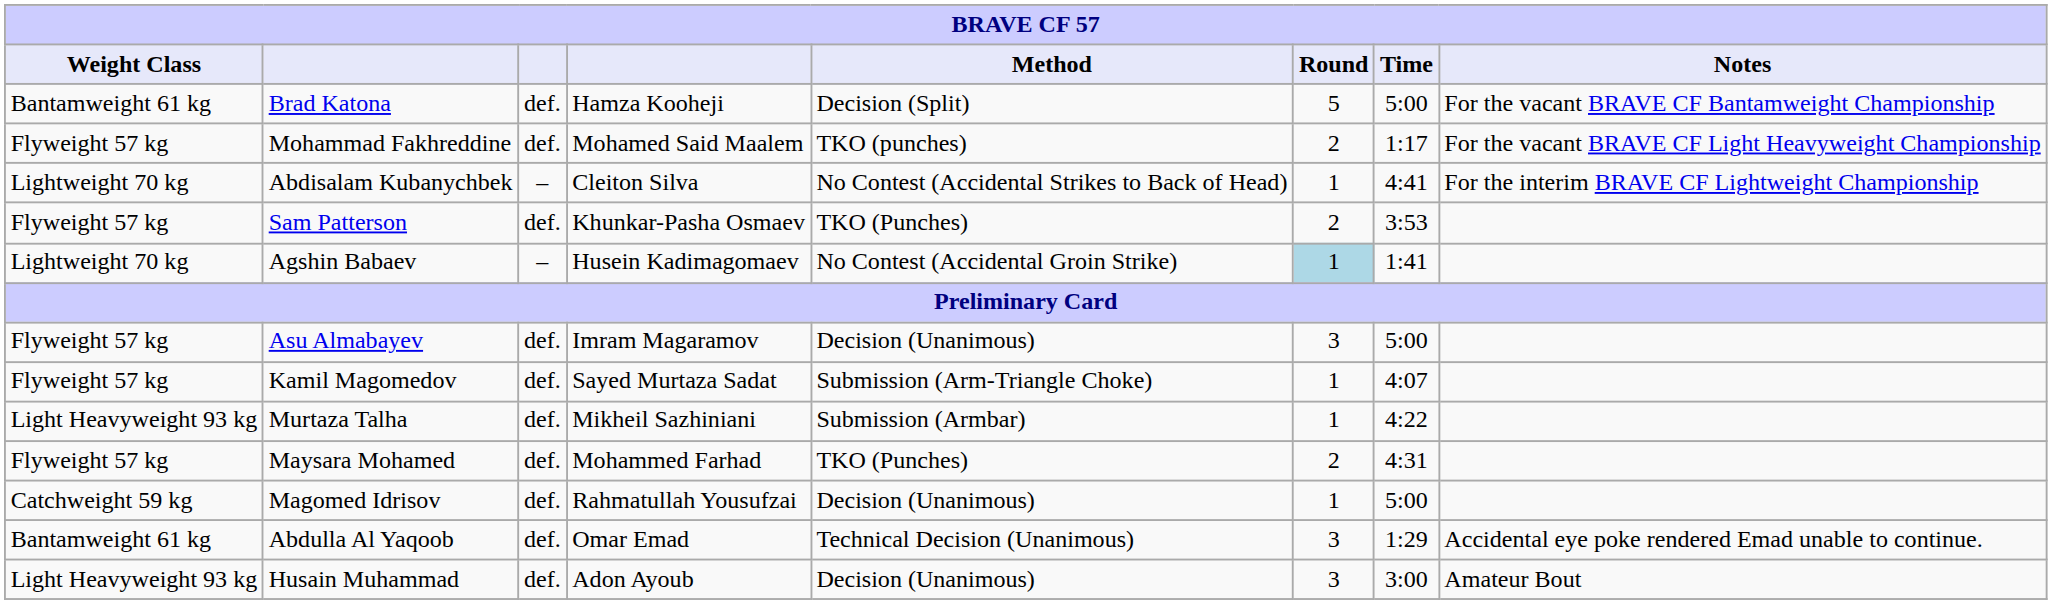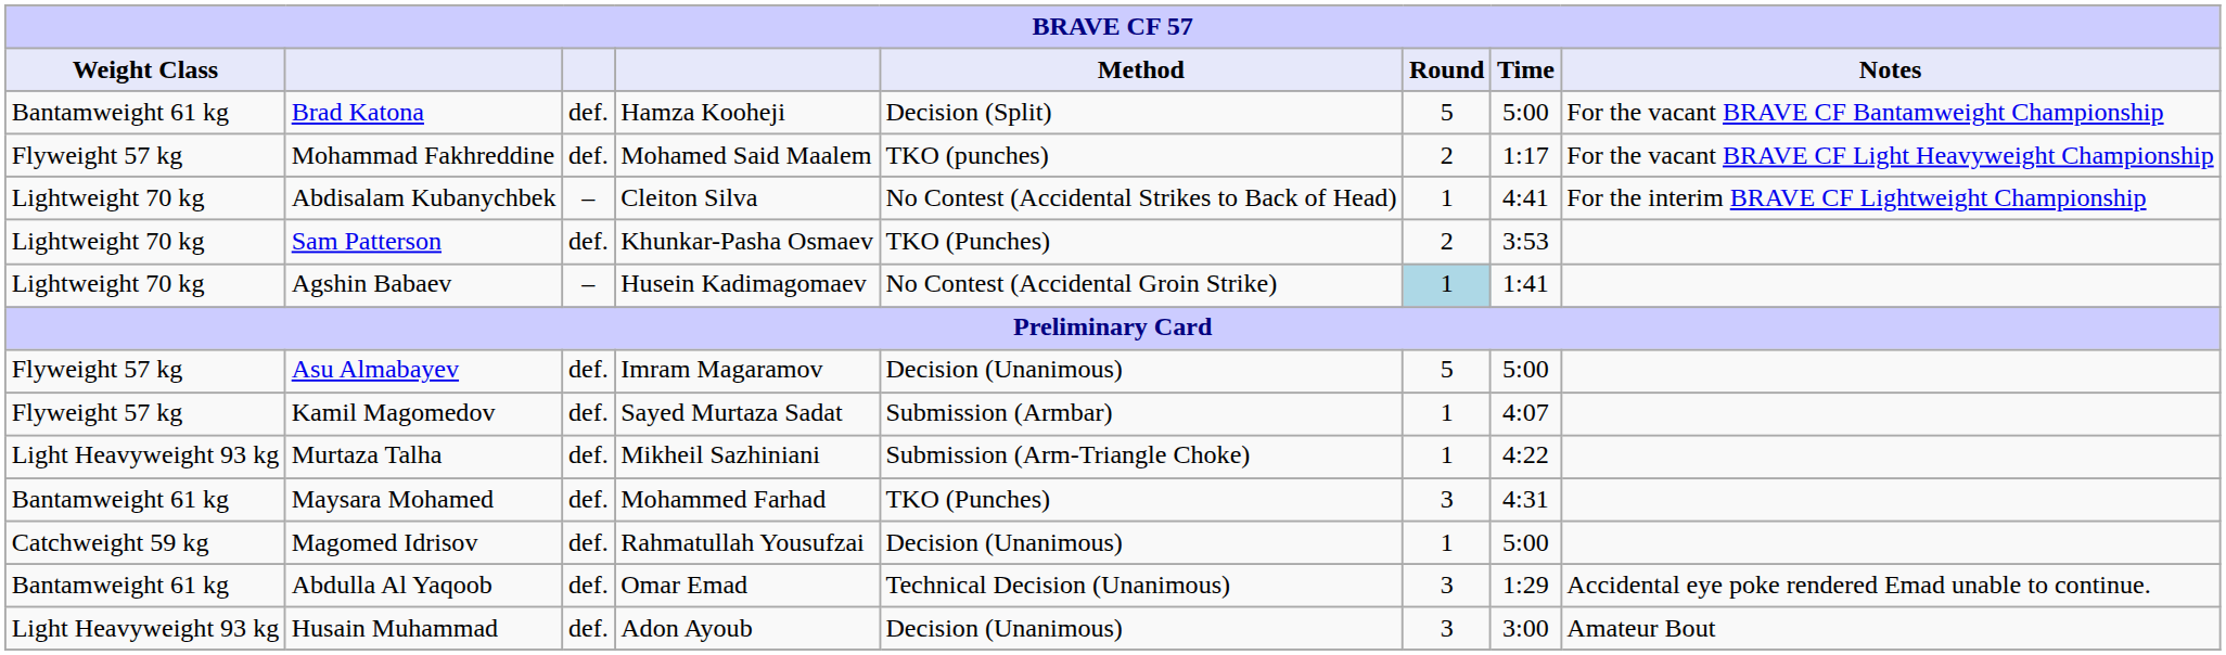 <table class="wikitable" style="font-size: 80%;">
 <tr>
 <th colspan="8" style="background-color: #ccf; color: #000080; text-align: center;"><strong>BRAVE CF 57</strong></th>
 </tr>
 <tr>
 <th colspan="1" style="background-color: #E6E8FA; color: #000000; text-align: center;">Weight Class</th>
 <th colspan="1" style="background-color: #E6E8FA; color: #000000; text-align: center;"></th>
 <th colspan="1" style="background-color: #E6E8FA; color: #000000; text-align: center;"></th>
 <th colspan="1" style="background-color: #E6E8FA; color: #000000; text-align: center;"></th>
 <th colspan="1" style="background-color: #E6E8FA; color: #000000; text-align: center;">Method</th>
 <th colspan="1" style="background-color: #E6E8FA; color: #000000; text-align: center;">Round</th>
 <th colspan="1" style="background-color: #E6E8FA; color: #000000; text-align: center;">Time</th>
 <th colspan="1" style="background-color: #E6E8FA; color: #000000; text-align: center;">Notes</th>
 </tr>
 <tr>
 <td>Bantamweight 61 kg</td>
 <td> <a href='#'>Brad Katona</a></td>
 <td>def.</td>
 <td> Hamza Kooheji</td>
 <td>Decision (Split)</td>
 <td align=center>5</td>
 <td align=center>5:00</td>
 <td>For the vacant <a href='#'>BRAVE CF Bantamweight Championship</a></td>
 </tr>
 <tr>
 <td>Flyweight 57 kg</td>
 <td> Mohammad Fakhreddine</td>
 <td>def.</td>
 <td> Mohamed Said Maalem</td>
 <td>TKO (punches)</td>
 <td align=center>2</td>
 <td align=center>1:17</td>
 <td>For the vacant <a href='#'>BRAVE CF Light Heavyweight Championship</a></td>
 </tr>
 <tr>
 <td>Lightweight 70 kg</td>
 <td> Abdisalam Kubanychbek</td>
 <td align=center>–</td>
 <td> Cleiton Silva</td>
 <td>No Contest (Accidental Strikes to Back of Head)</td>
 <td align=center>1</td>
 <td align=center>4:41</td>
 <td>For the interim <a href='#'>BRAVE CF Lightweight Championship</a></td>
 </tr>
 <tr>
-<td>Flyweight 57 kg</td>
+<td>Lightweight 70 kg</td>
 <td> <a href='#'>Sam Patterson</a></td>
 <td>def.</td>
 <td> Khunkar-Pasha Osmaev</td>
 <td>TKO (Punches)</td>
 <td align=center>2</td>
 <td align=center>3:53</td>
 <td></td>
 </tr>
 <tr>
 <td>Lightweight 70 kg</td>
 <td> Agshin Babaev</td>
 <td align=center>–</td>
 <td> Husein Kadimagomaev</td>
 <td>No Contest (Accidental Groin Strike)</td>
 <td align=center style="background: lightblue;">1</td>
 <td align=center>1:41</td>
 <td></td>
 </tr>
 <tr>
 <th colspan="8" style="background-color: #ccf; color: #000080; text-align: center;"><strong>Preliminary Card</strong></th>
 </tr>
 <tr>
 <td>Flyweight 57 kg</td>
 <td> <a href='#'>Asu Almabayev</a></td>
 <td>def.</td>
 <td> Imram Magaramov</td>
 <td>Decision (Unanimous)</td>
-<td align=center>3</td>
+<td align=center>5</td>
 <td align=center>5:00</td>
 <td></td>
 </tr>
 <tr>
 <td>Flyweight 57 kg</td>
 <td> Kamil Magomedov</td>
 <td>def.</td>
 <td> Sayed Murtaza Sadat</td>
-<td>Submission (Arm-Triangle Choke)</td>
+<td>Submission (Armbar)</td>
 <td align=center>1</td>
 <td align=center>4:07</td>
 <td></td>
 </tr>
 <tr>
 <td>Light Heavyweight 93 kg</td>
 <td> Murtaza Talha</td>
 <td>def.</td>
 <td> Mikheil Sazhiniani</td>
-<td>Submission (Armbar)</td>
+<td>Submission (Arm-Triangle Choke)</td>
 <td align=center>1</td>
 <td align=center>4:22</td>
 <td></td>
 </tr>
 <tr>
-<td>Flyweight 57 kg</td>
+<td>Bantamweight 61 kg</td>
 <td> Maysara Mohamed</td>
 <td>def.</td>
 <td> Mohammed Farhad</td>
 <td>TKO (Punches)</td>
-<td align=center>2</td>
+<td align=center>3</td>
 <td align=center>4:31</td>
 <td></td>
 </tr>
 <tr>
 <td>Catchweight 59 kg</td>
 <td> Magomed Idrisov</td>
 <td>def.</td>
 <td> Rahmatullah Yousufzai</td>
 <td>Decision (Unanimous)</td>
 <td align=center>1</td>
 <td align=center>5:00</td>
 <td></td>
 </tr>
 <tr>
 <td>Bantamweight 61 kg</td>
 <td> Abdulla Al Yaqoob</td>
 <td>def.</td>
 <td> Omar Emad</td>
 <td>Technical Decision (Unanimous)</td>
 <td align=center>3</td>
 <td align=center>1:29</td>
 <td>Accidental eye poke rendered Emad unable to continue.</td>
 </tr>
 <tr>
 <td>Light Heavyweight 93 kg</td>
 <td> Husain Muhammad</td>
 <td>def.</td>
 <td> Adon Ayoub</td>
 <td>Decision (Unanimous)</td>
 <td align=center>3</td>
 <td align=center>3:00</td>
 <td>Amateur Bout</td>
 </tr>
 </table>
